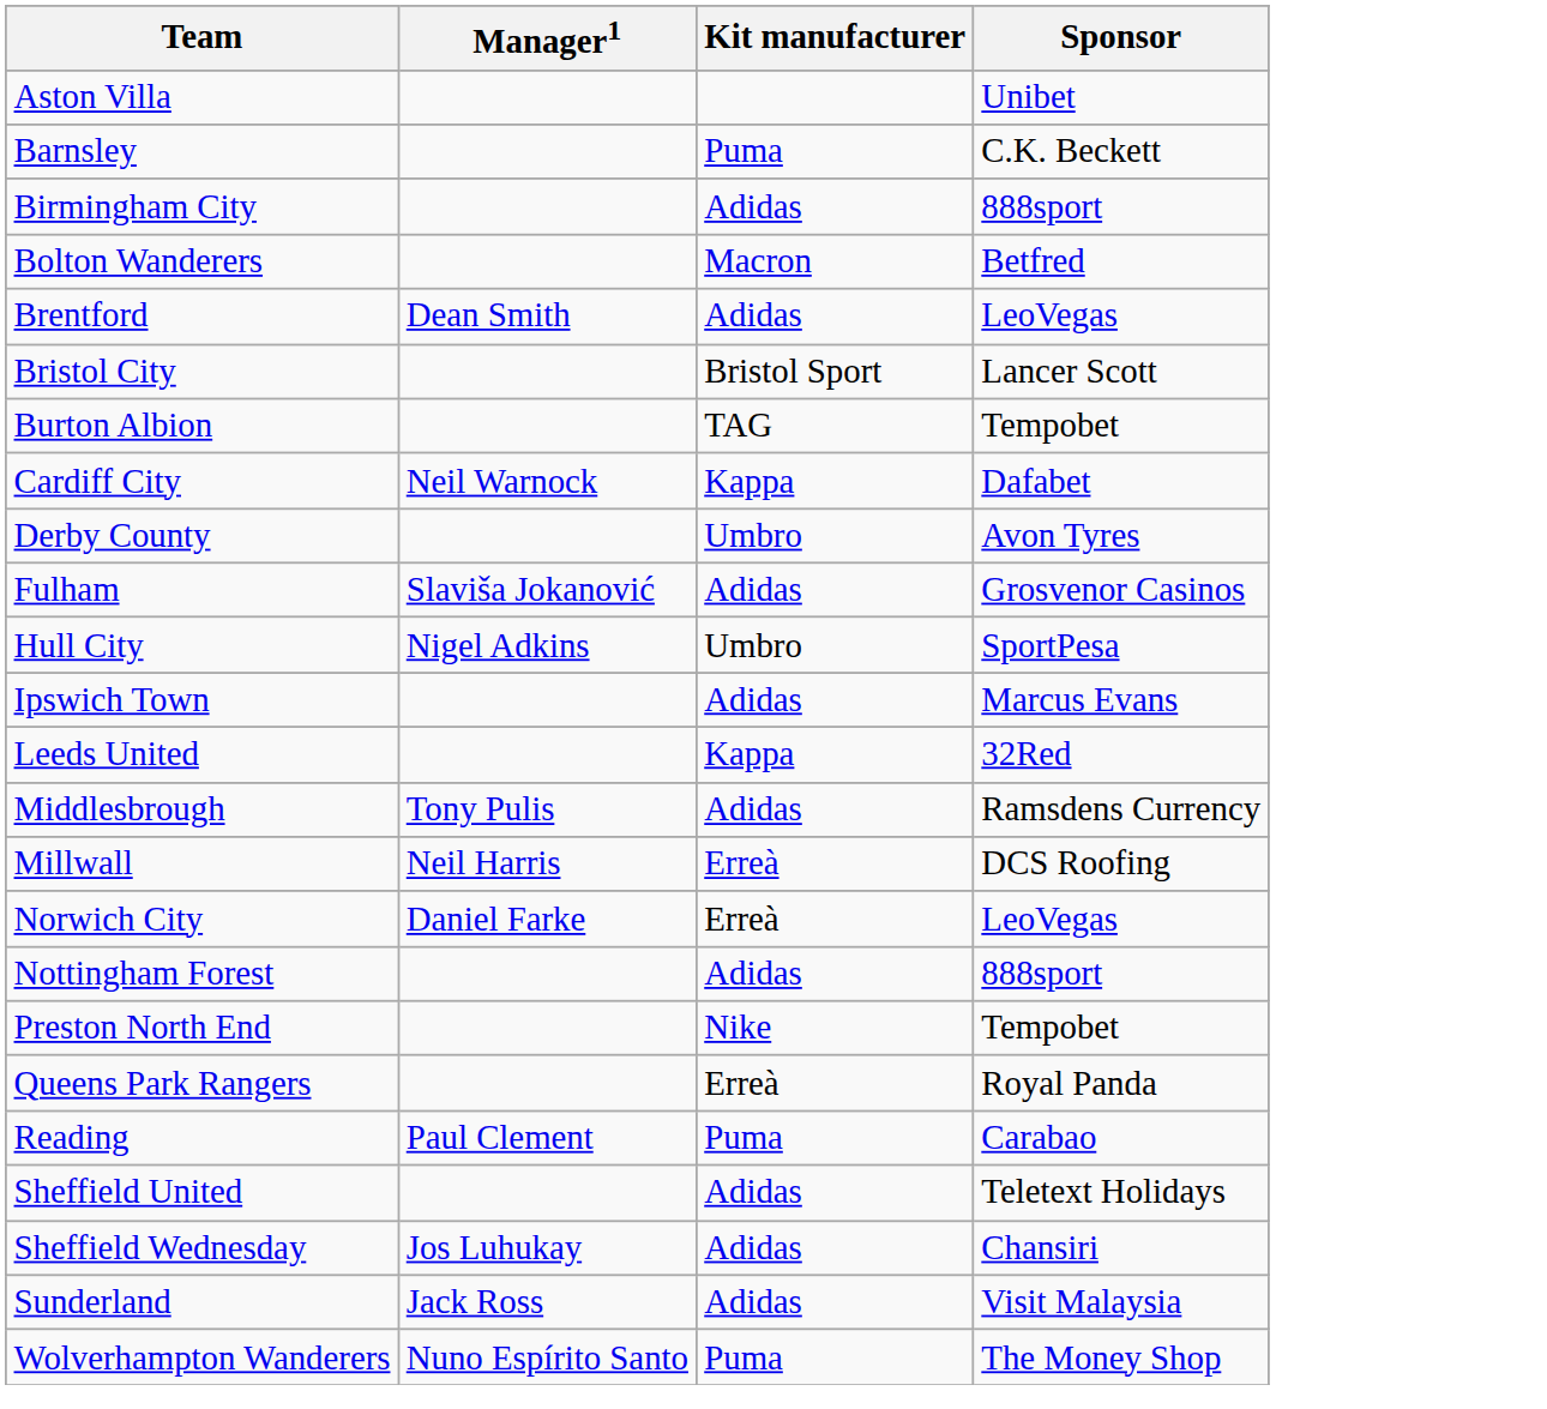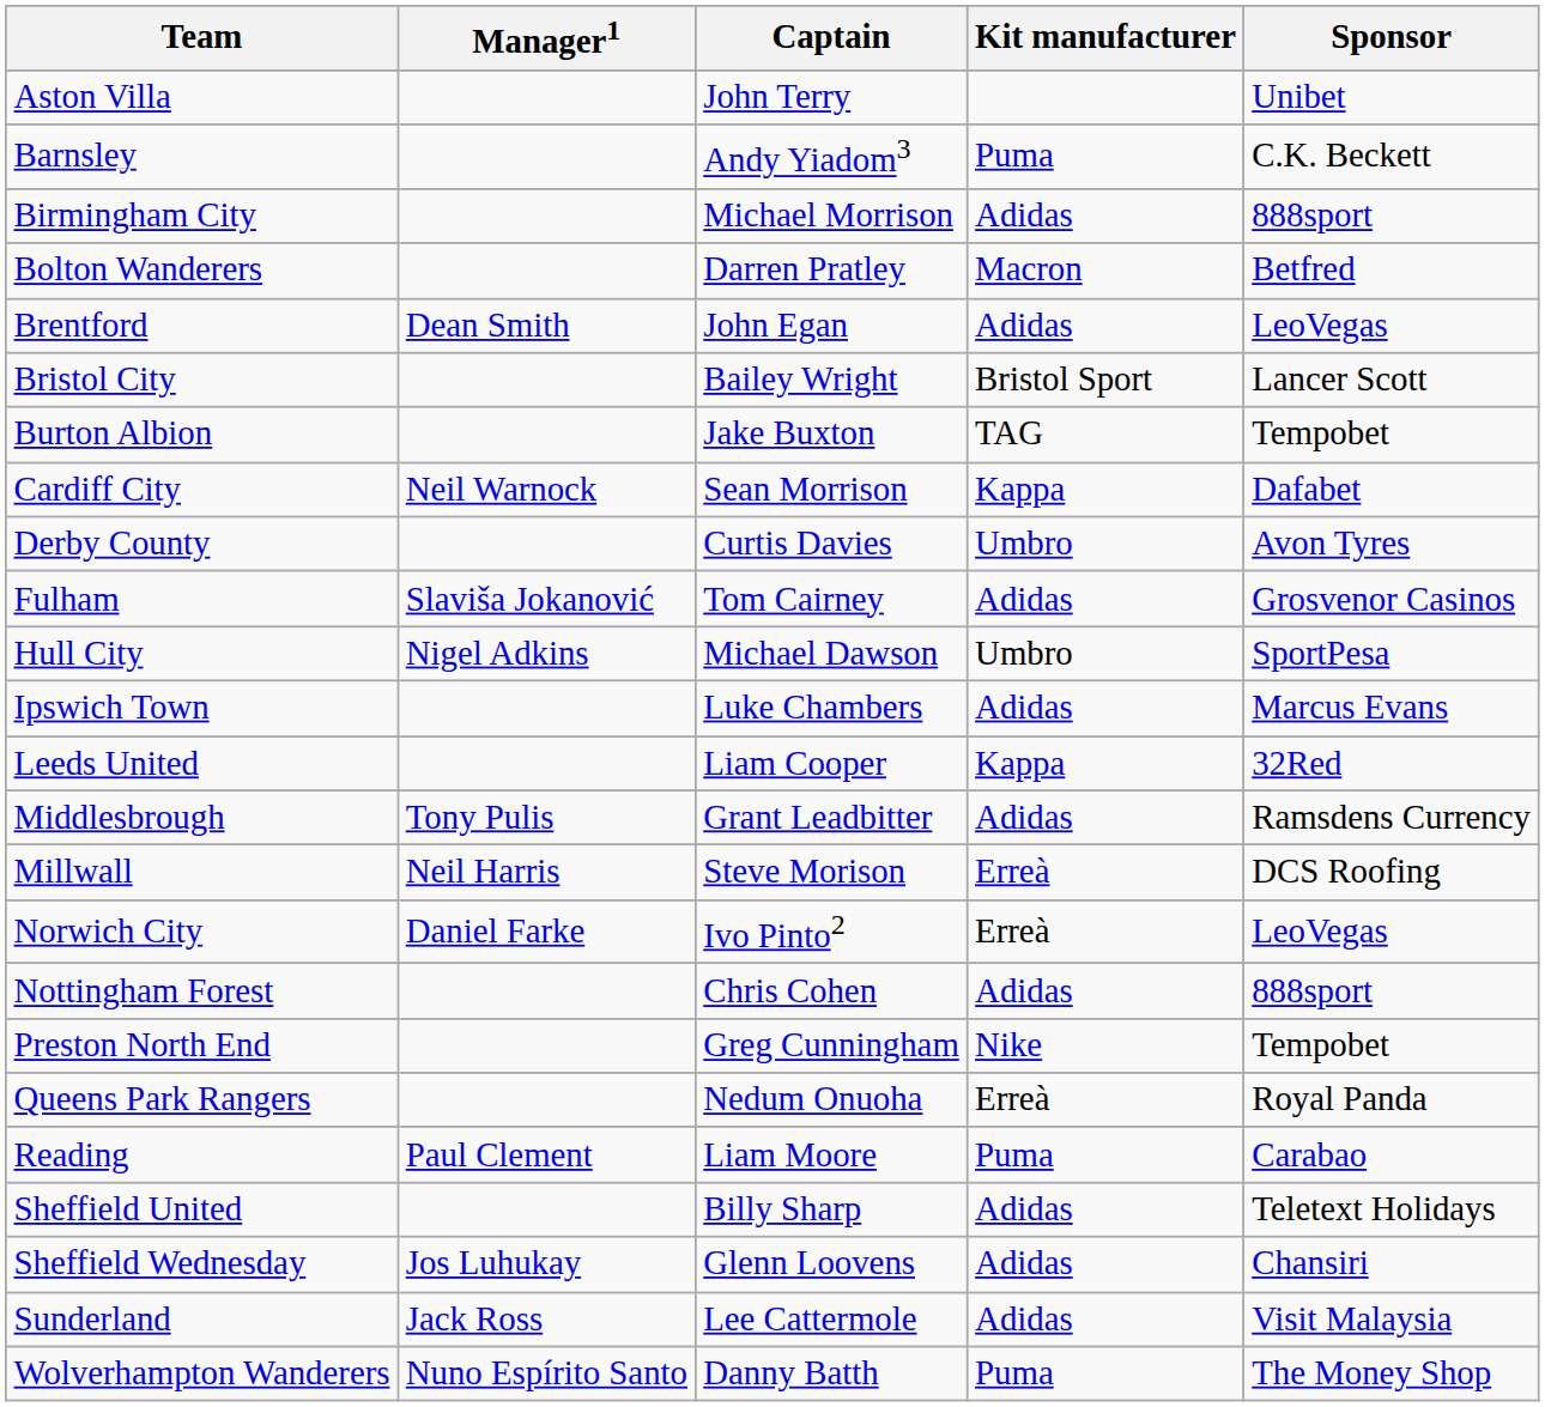 <table class="wikitable sortable" style="text-align: left;">
 <tr>
 <th>Team</th>
 <th>Manager<sup>1</sup></th>
+<th>Captain</th>
 <th>Kit manufacturer</th>
 <th>Sponsor</th>
 </tr>
 <tr>
 <td><a href='#'>Aston Villa</a></td>
 <td> </td>
+<td> <a href='#'>John Terry</a></td>
 <td></td>
 <td><a href='#'>Unibet</a></td>
 </tr>
 <tr>
 <td><a href='#'>Barnsley</a></td>
 <td> </td>
+<td> <a href='#'>Andy Yiadom</a><sup>3</sup></td>
 <td><a href='#'>Puma</a></td>
 <td>C.K. Beckett</td>
 </tr>
 <tr>
 <td><a href='#'>Birmingham City</a></td>
 <td> </td>
+<td> <a href='#'>Michael Morrison</a></td>
 <td><a href='#'>Adidas</a></td>
 <td><a href='#'>888sport</a></td>
 </tr>
 <tr>
 <td><a href='#'>Bolton Wanderers</a></td>
 <td> </td>
+<td> <a href='#'>Darren Pratley</a></td>
 <td><a href='#'>Macron</a></td>
 <td><a href='#'>Betfred</a></td>
 </tr>
 <tr>
 <td><a href='#'>Brentford</a></td>
 <td> <a href='#'>Dean Smith</a></td>
+<td> <a href='#'>John Egan</a></td>
 <td><a href='#'>Adidas</a></td>
 <td><a href='#'>LeoVegas</a></td>
 </tr>
 <tr>
 <td><a href='#'>Bristol City</a></td>
 <td> </td>
+<td> <a href='#'>Bailey Wright</a></td>
 <td>Bristol Sport</td>
 <td>Lancer Scott</td>
 </tr>
 <tr>
 <td><a href='#'>Burton Albion</a></td>
 <td> </td>
+<td> <a href='#'>Jake Buxton</a></td>
 <td>TAG</td>
 <td>Tempobet</td>
 </tr>
 <tr>
 <td><a href='#'>Cardiff City</a></td>
 <td> <a href='#'>Neil Warnock</a></td>
+<td> <a href='#'>Sean Morrison</a></td>
 <td><a href='#'>Kappa</a></td>
 <td><a href='#'>Dafabet</a></td>
 </tr>
 <tr>
 <td><a href='#'>Derby County</a></td>
 <td> </td>
+<td> <a href='#'>Curtis Davies</a></td>
 <td><a href='#'>Umbro</a></td>
 <td><a href='#'>Avon Tyres</a></td>
 </tr>
 <tr>
 <td><a href='#'>Fulham</a></td>
 <td> <a href='#'>Slaviša Jokanović</a></td>
+<td> <a href='#'>Tom Cairney</a></td>
 <td><a href='#'>Adidas</a></td>
 <td><a href='#'>Grosvenor Casinos</a></td>
 </tr>
 <tr>
 <td><a href='#'>Hull City</a></td>
 <td> <a href='#'>Nigel Adkins</a></td>
+<td> <a href='#'>Michael Dawson</a></td>
 <td>Umbro</td>
 <td><a href='#'>SportPesa</a></td>
 </tr>
 <tr>
 <td><a href='#'>Ipswich Town</a></td>
 <td> </td>
+<td> <a href='#'>Luke Chambers</a></td>
 <td><a href='#'>Adidas</a></td>
 <td><a href='#'>Marcus Evans</a></td>
 </tr>
 <tr>
 <td><a href='#'>Leeds United</a></td>
 <td> </td>
+<td> <a href='#'>Liam Cooper</a></td>
 <td><a href='#'>Kappa</a></td>
 <td><a href='#'>32Red</a></td>
 </tr>
 <tr>
 <td><a href='#'>Middlesbrough</a></td>
 <td> <a href='#'>Tony Pulis</a></td>
+<td> <a href='#'>Grant Leadbitter</a></td>
 <td><a href='#'>Adidas</a></td>
 <td>Ramsdens Currency</td>
 </tr>
 <tr>
 <td><a href='#'>Millwall</a></td>
 <td> <a href='#'>Neil Harris</a></td>
+<td> <a href='#'>Steve Morison</a></td>
 <td><a href='#'>Erreà</a></td>
 <td>DCS Roofing</td>
 </tr>
 <tr>
 <td><a href='#'>Norwich City</a></td>
 <td> <a href='#'>Daniel Farke</a></td>
+<td> <a href='#'>Ivo Pinto</a><sup>2</sup></td>
 <td>Erreà</td>
 <td><a href='#'>LeoVegas</a></td>
 </tr>
 <tr>
 <td><a href='#'>Nottingham Forest</a></td>
 <td> </td>
+<td> <a href='#'>Chris Cohen</a></td>
 <td><a href='#'>Adidas</a></td>
 <td><a href='#'>888sport</a></td>
 </tr>
 <tr>
 <td><a href='#'>Preston North End</a></td>
 <td> </td>
+<td> <a href='#'>Greg Cunningham</a></td>
 <td><a href='#'>Nike</a></td>
 <td>Tempobet</td>
 </tr>
 <tr>
 <td><a href='#'>Queens Park Rangers</a></td>
 <td> </td>
+<td> <a href='#'>Nedum Onuoha</a></td>
 <td>Erreà</td>
 <td>Royal Panda</td>
 </tr>
 <tr>
 <td><a href='#'>Reading</a></td>
 <td> <a href='#'>Paul Clement</a></td>
+<td> <a href='#'>Liam Moore</a></td>
 <td><a href='#'>Puma</a></td>
 <td><a href='#'>Carabao</a></td>
 </tr>
 <tr>
 <td><a href='#'>Sheffield United</a></td>
 <td> </td>
+<td> <a href='#'>Billy Sharp</a></td>
 <td><a href='#'>Adidas</a></td>
 <td>Teletext Holidays</td>
 </tr>
 <tr>
 <td><a href='#'>Sheffield Wednesday</a></td>
 <td> <a href='#'>Jos Luhukay</a></td>
+<td> <a href='#'>Glenn Loovens</a></td>
 <td><a href='#'>Adidas</a></td>
 <td><a href='#'>Chansiri</a></td>
 </tr>
 <tr>
 <td><a href='#'>Sunderland</a></td>
 <td> <a href='#'>Jack Ross</a></td>
+<td> <a href='#'>Lee Cattermole</a></td>
 <td><a href='#'>Adidas</a></td>
 <td><a href='#'>Visit Malaysia</a></td>
 </tr>
 <tr>
 <td><a href='#'>Wolverhampton Wanderers</a></td>
 <td> <a href='#'>Nuno Espírito Santo</a></td>
+<td> <a href='#'>Danny Batth</a></td>
 <td><a href='#'>Puma</a></td>
 <td><a href='#'>The Money Shop</a></td>
 </tr>
 </table>
